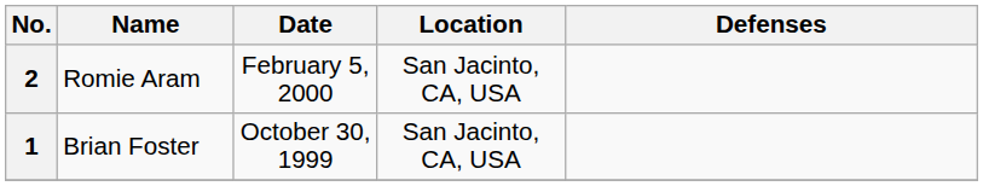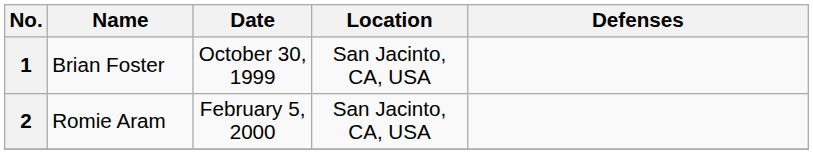 <table class="wikitable" width=100%>
 <tr>
 <th width=1%>No.</th>
 <th width=19%>Name</th>
 <th width=15%>Date</th>
 <th width=20%>Location</th>
 <th width=45%>Defenses</th>
 </tr>
 <tr>
+<th>1</th>
+<td align=left> Brian Foster<br></td>
+<td align=center>October 30, 1999<br></td>
+<td align=center>San Jacinto, CA, USA</td>
+<td></td>
+</tr>
+<tr>
 <th>2</th>
 <td align=left> Romie Aram</td>
 <td align=center>February 5, 2000<br></td>
 <td align=center>San Jacinto, CA, USA</td>
 <td></td>
 </tr>
 <tr>
-<th>1</th>
-<td align=left> Brian Foster<br></td>
-<td align=center>October 30, 1999<br></td>
-<td align=center>San Jacinto, CA, USA</td>
-<td></td>
-</tr>
-<tr>
 </tr>
 </table>
